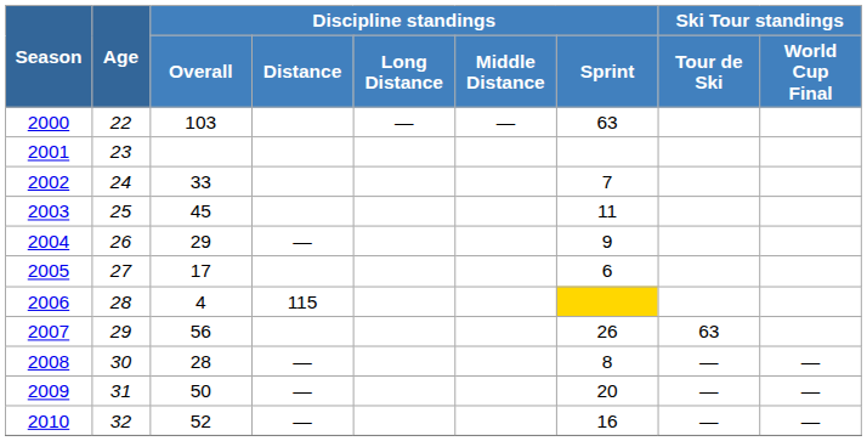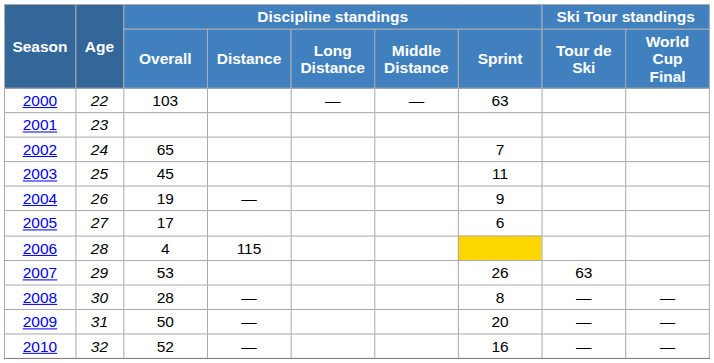 <table class="wikitable" style="font-size:95%; text-align:center; border:grey solid 1px; border-collapse:collapse; background:#ffffff;">
 <tr>
 <th style="background-color:#369; color:white; width:60px;" rowspan="2"> Season </th>
 <th style="background-color:#369; color:white; width:40px;" rowspan="2"> Age </th>
 <th style="background-color:#4180be; color:white;" colspan="5">Discipline standings</th>
 <th style="background-color:#4180be; color:white;" colspan="2">Ski Tour standings</th>
 </tr>
 <tr>
 <th style="background-color:#4180be; color:white; width:75px;">Overall</th>
 <th style="background-color:#4180be; color:white; width:75px;">Distance</th>
 <th style="background-color:#4180be; color:white; width:75px;">Long Distance</th>
 <th style="background-color:#4180be; color:white; width:75px;">Middle Distance</th>
 <th style="background-color:#4180be; color:white; width:75px;">Sprint</th>
 <th style="background-color:#4180be; color:white; width:75px;">Tour de<br>Ski</th>
 <th style="background-color:#4180be; color:white; width:75px;">World Cup<br>Final</th>
 </tr>
 <tr>
 <td><a href='#'>2000</a></td>
 <td><em>22</em></td>
 <td>103</td>
 <td></td>
 <td>—</td>
 <td>—</td>
 <td>63</td>
 <td></td>
 <td></td>
 </tr>
 <tr>
 <td><a href='#'>2001</a></td>
 <td><em>23</em></td>
 <td></td>
 <td></td>
 <td></td>
 <td></td>
 <td></td>
 <td></td>
 <td></td>
 </tr>
 <tr>
 <td><a href='#'>2002</a></td>
 <td><em>24</em></td>
-<td>33</td>
+<td>65</td>
 <td></td>
 <td></td>
 <td></td>
 <td>7</td>
 <td></td>
 <td></td>
 </tr>
 <tr>
 <td><a href='#'>2003</a></td>
 <td><em>25</em></td>
 <td>45</td>
 <td></td>
 <td></td>
 <td></td>
 <td>11</td>
 <td></td>
 <td></td>
 </tr>
 <tr>
 <td><a href='#'>2004</a></td>
 <td><em>26</em></td>
-<td>29</td>
+<td>19</td>
 <td>—</td>
 <td></td>
 <td></td>
 <td>9</td>
 <td></td>
 <td></td>
 </tr>
 <tr>
 <td><a href='#'>2005</a></td>
 <td><em>27</em></td>
 <td>17</td>
 <td></td>
 <td></td>
 <td></td>
 <td>6</td>
 <td></td>
 <td></td>
 </tr>
 <tr>
 <td><a href='#'>2006</a></td>
 <td><em>28</em></td>
 <td>4</td>
 <td>115</td>
 <td></td>
 <td></td>
 <td style="background:gold;"></td>
 <td></td>
 <td></td>
 </tr>
 <tr>
 <td><a href='#'>2007</a></td>
 <td><em>29</em></td>
-<td>56</td>
+<td>53</td>
 <td></td>
 <td></td>
 <td></td>
 <td>26</td>
 <td>63</td>
 <td></td>
 </tr>
 <tr>
 <td><a href='#'>2008</a></td>
 <td><em>30</em></td>
 <td>28</td>
 <td>—</td>
 <td></td>
 <td></td>
 <td>8</td>
 <td>—</td>
 <td>—</td>
 </tr>
 <tr>
 <td><a href='#'>2009</a></td>
 <td><em>31</em></td>
 <td>50</td>
 <td>—</td>
 <td></td>
 <td></td>
 <td>20</td>
 <td>—</td>
 <td>—</td>
 </tr>
 <tr>
 <td><a href='#'>2010</a></td>
 <td><em>32</em></td>
 <td>52</td>
 <td>—</td>
 <td></td>
 <td></td>
 <td>16</td>
 <td>—</td>
 <td>—</td>
 </tr>
 <tr>
 </tr>
 </table>
